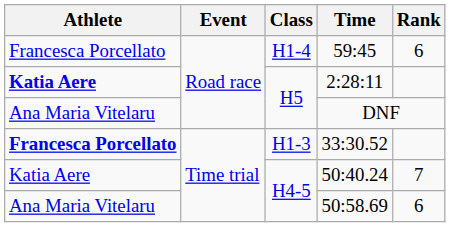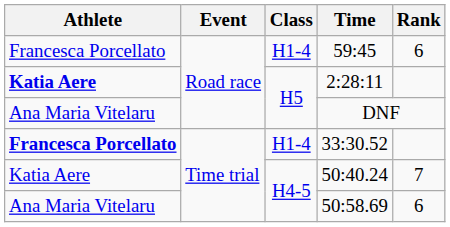 <table class=wikitable style=font-size:95%;text-align:center>
 <tr>
 <th>Athlete</th>
 <th>Event</th>
 <th>Class</th>
 <th>Time</th>
 <th>Rank</th>
 </tr>
 <tr align=center>
 <td align=left><a href='#'>Francesca Porcellato</a></td>
 <td align=left rowspan=3><a href='#'>Road race</a></td>
 <td><a href='#'>H1-4</a></td>
 <td>59:45</td>
 <td>6</td>
 </tr>
 <tr align=center>
 <td align=left><strong><a href='#'>Katia Aere</a></strong></td>
 <td rowspan=2><a href='#'>H5</a></td>
 <td>2:28:11</td>
 <td></td>
 </tr>
 <tr align=center>
 <td align=left><a href='#'>Ana Maria Vitelaru</a></td>
 <td colspan=2>DNF</td>
 </tr>
 <tr align=center>
 <td align=left><strong><a href='#'>Francesca Porcellato</a></strong></td>
 <td align=left rowspan=3><a href='#'>Time trial</a></td>
-<td><a href='#'>H1-3</a></td>
+<td><a href='#'>H1-4</a></td>
 <td>33:30.52</td>
 <td></td>
 </tr>
 <tr align=center>
 <td align=left><a href='#'>Katia Aere</a></td>
 <td rowspan=2><a href='#'>H4-5</a></td>
 <td>50:40.24</td>
 <td>7</td>
 </tr>
 <tr align=center>
 <td align=left><a href='#'>Ana Maria Vitelaru</a></td>
 <td>50:58.69</td>
 <td>6</td>
 </tr>
 </table>
